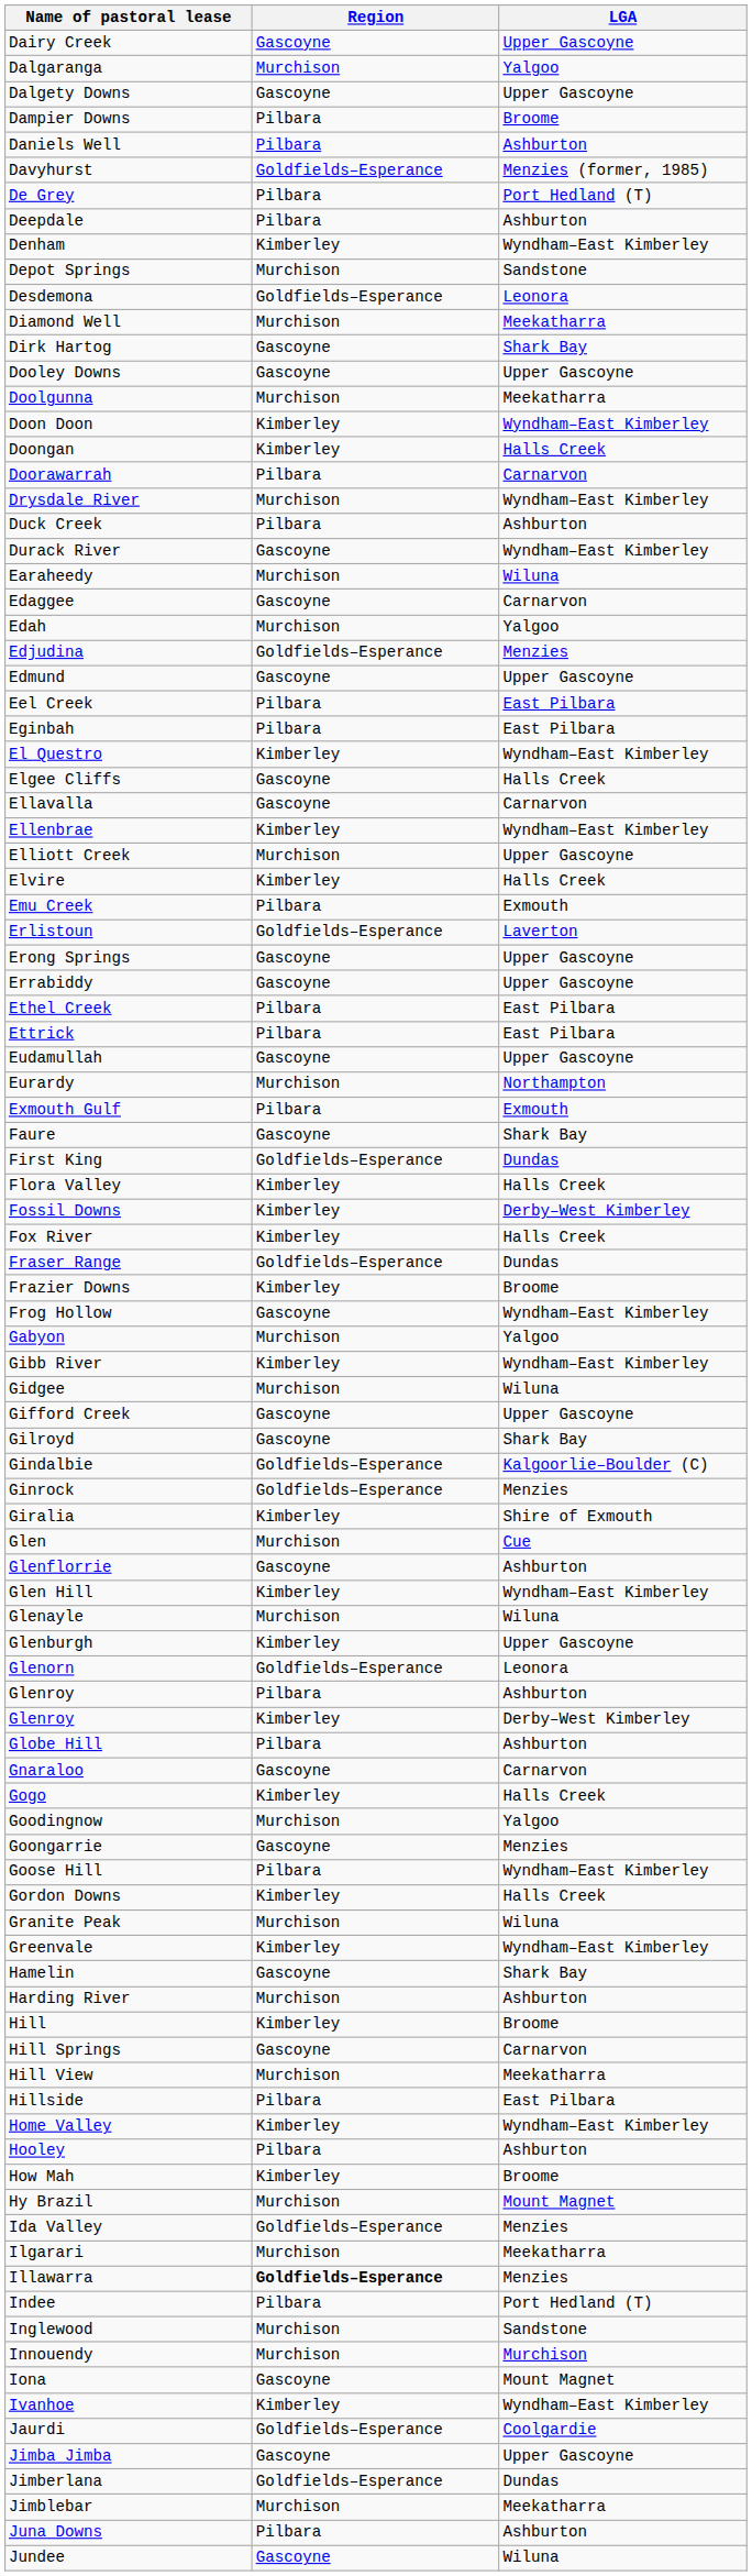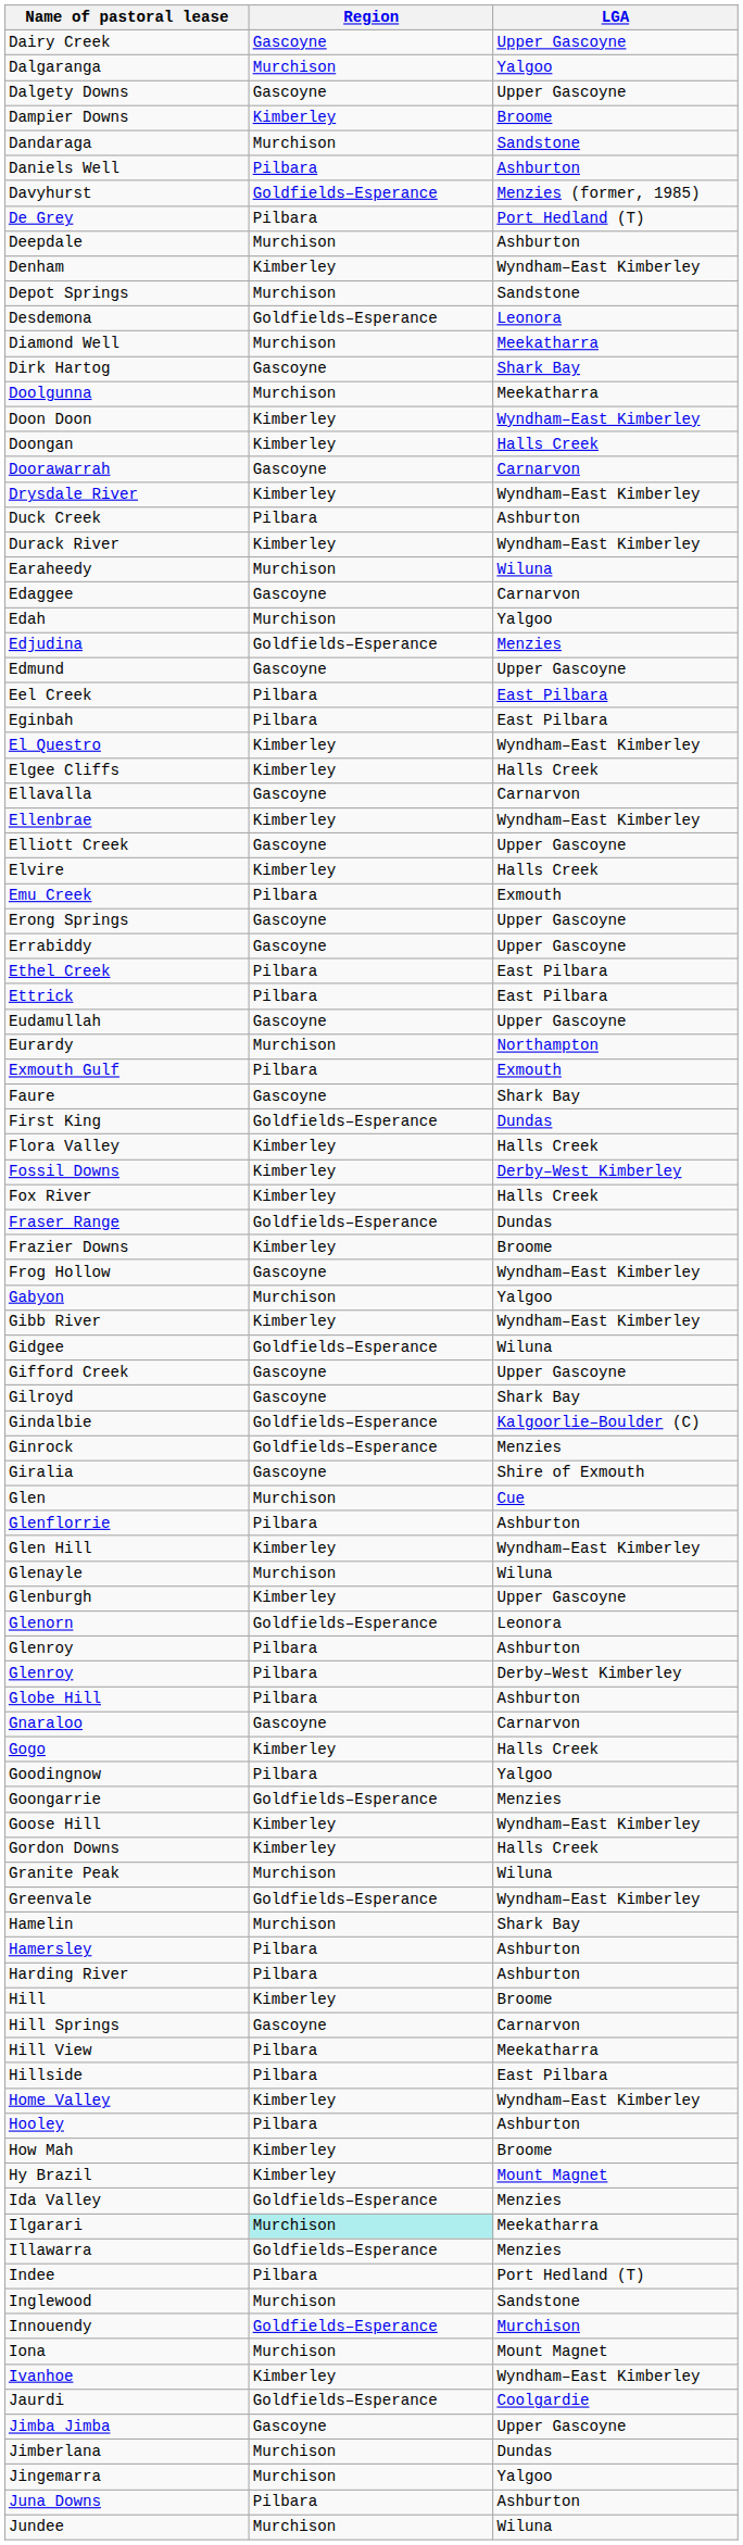 <table class="sortable wikitable">
 <tr>
 <th width="200">Name of pastoral lease</th>
 <th width="200"><a href='#'>Region</a></th>
 <th width="200"><a href='#'>LGA</a></th>
 </tr>
 <tr>
 <td>Dairy Creek</td>
 <td><a href='#'>Gascoyne</a></td>
 <td><a href='#'>Upper Gascoyne</a></td>
 </tr>
 <tr>
 <td>Dalgaranga</td>
 <td><a href='#'>Murchison</a></td>
 <td><a href='#'>Yalgoo</a></td>
 </tr>
 <tr>
 <td>Dalgety Downs</td>
 <td>Gascoyne</td>
 <td>Upper Gascoyne</td>
 </tr>
 <tr>
 <td>Dampier Downs</td>
-<td>Pilbara</td>
+<td><a href='#'>Kimberley</a></td>
 <td><a href='#'>Broome</a></td>
+</tr>
+<tr>
+<td>Dandaraga</td>
+<td>Murchison</td>
+<td><a href='#'>Sandstone</a></td>
 </tr>
 <tr>
 <td>Daniels Well</td>
 <td><a href='#'>Pilbara</a></td>
 <td><a href='#'>Ashburton</a></td>
 </tr>
 <tr>
 <td>Davyhurst</td>
 <td><a href='#'>Goldfields–Esperance</a></td>
 <td><a href='#'>Menzies</a> (former, 1985)</td>
 </tr>
 <tr>
 <td><a href='#'>De Grey</a></td>
 <td>Pilbara</td>
 <td><a href='#'>Port Hedland</a> (T)</td>
 </tr>
 <tr>
 <td>Deepdale</td>
-<td>Pilbara</td>
+<td>Murchison</td>
 <td>Ashburton</td>
 </tr>
 <tr>
 <td>Denham</td>
 <td>Kimberley</td>
 <td>Wyndham–East Kimberley</td>
 </tr>
 <tr>
 <td>Depot Springs</td>
 <td>Murchison</td>
 <td>Sandstone</td>
 </tr>
 <tr>
 <td>Desdemona</td>
 <td>Goldfields–Esperance</td>
 <td><a href='#'>Leonora</a></td>
 </tr>
 <tr>
 <td>Diamond Well</td>
 <td>Murchison</td>
 <td><a href='#'>Meekatharra</a></td>
 </tr>
 <tr>
 <td>Dirk Hartog</td>
 <td>Gascoyne</td>
 <td><a href='#'>Shark Bay</a></td>
 </tr>
 <tr>
-<td>Dooley Downs</td>
-<td>Gascoyne</td>
-<td>Upper Gascoyne</td>
-</tr>
-<tr>
 <td><a href='#'>Doolgunna</a></td>
 <td>Murchison</td>
 <td>Meekatharra</td>
 </tr>
 <tr>
 <td>Doon Doon</td>
 <td>Kimberley</td>
 <td><a href='#'>Wyndham–East Kimberley</a></td>
 </tr>
 <tr>
 <td>Doongan</td>
 <td>Kimberley</td>
 <td><a href='#'>Halls Creek</a></td>
 </tr>
 <tr>
 <td><a href='#'>Doorawarrah</a></td>
-<td>Pilbara</td>
+<td>Gascoyne</td>
 <td><a href='#'>Carnarvon</a></td>
 </tr>
 <tr>
 <td><a href='#'>Drysdale River</a></td>
-<td>Murchison</td>
+<td>Kimberley</td>
 <td>Wyndham–East Kimberley</td>
 </tr>
 <tr>
 <td>Duck Creek</td>
 <td>Pilbara</td>
 <td>Ashburton</td>
 </tr>
 <tr>
 <td>Durack River</td>
-<td>Gascoyne</td>
+<td>Kimberley</td>
 <td>Wyndham–East Kimberley</td>
 </tr>
 <tr>
 <td>Earaheedy</td>
 <td>Murchison</td>
 <td><a href='#'>Wiluna</a></td>
 </tr>
 <tr>
 <td>Edaggee</td>
 <td>Gascoyne</td>
 <td>Carnarvon</td>
 </tr>
 <tr>
 <td>Edah</td>
 <td>Murchison</td>
 <td>Yalgoo</td>
 </tr>
 <tr>
 <td><a href='#'>Edjudina</a></td>
 <td>Goldfields–Esperance</td>
 <td><a href='#'>Menzies</a></td>
 </tr>
 <tr>
 <td>Edmund</td>
 <td>Gascoyne</td>
 <td>Upper Gascoyne</td>
 </tr>
 <tr>
 <td>Eel Creek</td>
 <td>Pilbara</td>
 <td><a href='#'>East Pilbara</a></td>
 </tr>
 <tr>
 <td>Eginbah</td>
 <td>Pilbara</td>
 <td>East Pilbara</td>
 </tr>
 <tr>
 <td><a href='#'>El Questro</a></td>
 <td>Kimberley</td>
 <td>Wyndham–East Kimberley</td>
 </tr>
 <tr>
 <td>Elgee Cliffs</td>
-<td>Gascoyne</td>
+<td>Kimberley</td>
 <td>Halls Creek</td>
 </tr>
 <tr>
 <td>Ellavalla</td>
 <td>Gascoyne</td>
 <td>Carnarvon</td>
 </tr>
 <tr>
 <td><a href='#'>Ellenbrae</a></td>
 <td>Kimberley</td>
 <td>Wyndham–East Kimberley</td>
 </tr>
 <tr>
 <td>Elliott Creek</td>
-<td>Murchison</td>
+<td>Gascoyne</td>
 <td>Upper Gascoyne</td>
 </tr>
 <tr>
 <td>Elvire</td>
 <td>Kimberley</td>
 <td>Halls Creek</td>
 </tr>
 <tr>
 <td><a href='#'>Emu Creek</a></td>
 <td>Pilbara</td>
 <td>Exmouth</td>
-</tr>
-<tr>
-<td><a href='#'>Erlistoun</a></td>
-<td>Goldfields–Esperance</td>
-<td><a href='#'>Laverton</a></td>
 </tr>
 <tr>
 <td>Erong Springs</td>
 <td>Gascoyne</td>
 <td>Upper Gascoyne</td>
 </tr>
 <tr>
 <td>Errabiddy</td>
 <td>Gascoyne</td>
 <td>Upper Gascoyne</td>
 </tr>
 <tr>
 <td><a href='#'>Ethel Creek</a></td>
 <td>Pilbara</td>
 <td>East Pilbara</td>
 </tr>
 <tr>
 <td><a href='#'>Ettrick</a></td>
 <td>Pilbara</td>
 <td>East Pilbara</td>
 </tr>
 <tr>
 <td>Eudamullah</td>
 <td>Gascoyne</td>
 <td>Upper Gascoyne</td>
 </tr>
 <tr>
 <td>Eurardy</td>
 <td>Murchison</td>
 <td><a href='#'>Northampton</a></td>
 </tr>
 <tr>
 <td><a href='#'>Exmouth Gulf</a></td>
 <td>Pilbara</td>
 <td><a href='#'>Exmouth</a></td>
 </tr>
 <tr>
 <td>Faure</td>
 <td>Gascoyne</td>
 <td>Shark Bay</td>
 </tr>
 <tr>
 <td>First King</td>
 <td>Goldfields–Esperance</td>
 <td><a href='#'>Dundas</a></td>
 </tr>
 <tr>
 <td>Flora Valley</td>
 <td>Kimberley</td>
 <td>Halls Creek</td>
 </tr>
 <tr>
 <td><a href='#'>Fossil Downs</a></td>
 <td>Kimberley</td>
 <td><a href='#'>Derby–West Kimberley</a></td>
 </tr>
 <tr>
 <td>Fox River</td>
 <td>Kimberley</td>
 <td>Halls Creek</td>
 </tr>
 <tr>
 <td><a href='#'>Fraser Range</a></td>
 <td>Goldfields–Esperance</td>
 <td>Dundas</td>
 </tr>
 <tr>
 <td>Frazier Downs</td>
 <td>Kimberley</td>
 <td>Broome</td>
 </tr>
 <tr>
 <td>Frog Hollow</td>
 <td>Gascoyne</td>
 <td>Wyndham–East Kimberley</td>
 </tr>
 <tr>
 <td><a href='#'>Gabyon</a></td>
 <td>Murchison</td>
 <td>Yalgoo</td>
 </tr>
 <tr>
 <td>Gibb River</td>
 <td>Kimberley</td>
 <td>Wyndham–East Kimberley</td>
 </tr>
 <tr>
 <td>Gidgee</td>
-<td>Murchison</td>
+<td>Goldfields–Esperance</td>
 <td>Wiluna</td>
 </tr>
 <tr>
 <td>Gifford Creek</td>
 <td>Gascoyne</td>
 <td>Upper Gascoyne</td>
 </tr>
 <tr>
 <td>Gilroyd</td>
 <td>Gascoyne</td>
 <td>Shark Bay</td>
 </tr>
 <tr>
 <td>Gindalbie</td>
 <td>Goldfields–Esperance</td>
 <td><a href='#'>Kalgoorlie–Boulder</a> (C)</td>
 </tr>
 <tr>
 <td>Ginrock</td>
 <td>Goldfields–Esperance</td>
 <td>Menzies</td>
 </tr>
 <tr>
 <td>Giralia</td>
-<td>Kimberley</td>
+<td>Gascoyne</td>
 <td>Shire of Exmouth</td>
 </tr>
 <tr>
 <td>Glen</td>
 <td>Murchison</td>
 <td><a href='#'>Cue</a></td>
 </tr>
 <tr>
 <td><a href='#'>Glenflorrie</a></td>
-<td>Gascoyne</td>
+<td>Pilbara</td>
 <td>Ashburton</td>
 </tr>
 <tr>
 <td>Glen Hill</td>
 <td>Kimberley</td>
 <td>Wyndham–East Kimberley</td>
 </tr>
 <tr>
 <td>Glenayle</td>
 <td>Murchison</td>
 <td>Wiluna</td>
 </tr>
 <tr>
 <td>Glenburgh</td>
 <td>Kimberley</td>
 <td>Upper Gascoyne</td>
 </tr>
 <tr>
 <td><a href='#'>Glenorn</a></td>
 <td>Goldfields–Esperance</td>
 <td>Leonora</td>
 </tr>
 <tr>
 <td>Glenroy</td>
 <td>Pilbara</td>
 <td>Ashburton</td>
 </tr>
 <tr>
 <td><a href='#'>Glenroy</a></td>
-<td>Kimberley</td>
+<td>Pilbara</td>
 <td>Derby–West Kimberley</td>
 </tr>
 <tr>
 <td><a href='#'>Globe Hill</a></td>
 <td>Pilbara</td>
 <td>Ashburton</td>
 </tr>
 <tr>
 <td><a href='#'>Gnaraloo</a></td>
 <td>Gascoyne</td>
 <td>Carnarvon</td>
 </tr>
 <tr>
 <td><a href='#'>Gogo</a></td>
 <td>Kimberley</td>
 <td>Halls Creek</td>
 </tr>
 <tr>
 <td>Goodingnow</td>
-<td>Murchison</td>
+<td>Pilbara</td>
 <td>Yalgoo</td>
 </tr>
 <tr>
 <td>Goongarrie</td>
-<td>Gascoyne</td>
+<td>Goldfields–Esperance</td>
 <td>Menzies</td>
 </tr>
 <tr>
 <td>Goose Hill</td>
-<td>Pilbara</td>
+<td>Kimberley</td>
 <td>Wyndham–East Kimberley</td>
 </tr>
 <tr>
 <td>Gordon Downs</td>
 <td>Kimberley</td>
 <td>Halls Creek</td>
 </tr>
 <tr>
 <td>Granite Peak</td>
 <td>Murchison</td>
 <td>Wiluna</td>
 </tr>
 <tr>
 <td>Greenvale</td>
-<td>Kimberley</td>
+<td>Goldfields–Esperance</td>
 <td>Wyndham–East Kimberley</td>
 </tr>
 <tr>
 <td>Hamelin</td>
-<td>Gascoyne</td>
+<td>Murchison</td>
 <td>Shark Bay</td>
 </tr>
 <tr>
+<td><a href='#'>Hamersley</a></td>
+<td>Pilbara</td>
+<td>Ashburton</td>
+</tr>
+<tr>
 <td>Harding River</td>
-<td>Murchison</td>
+<td>Pilbara</td>
 <td>Ashburton</td>
 </tr>
 <tr>
 <td>Hill</td>
 <td>Kimberley</td>
 <td>Broome</td>
 </tr>
 <tr>
 <td>Hill Springs</td>
 <td>Gascoyne</td>
 <td>Carnarvon</td>
 </tr>
 <tr>
 <td>Hill View</td>
-<td>Murchison</td>
+<td>Pilbara</td>
 <td>Meekatharra</td>
 </tr>
 <tr>
 <td>Hillside</td>
 <td>Pilbara</td>
 <td>East Pilbara</td>
 </tr>
 <tr>
 <td><a href='#'>Home Valley</a></td>
 <td>Kimberley</td>
 <td>Wyndham–East Kimberley</td>
 </tr>
 <tr>
 <td><a href='#'>Hooley</a></td>
 <td>Pilbara</td>
 <td>Ashburton</td>
 </tr>
 <tr>
 <td>How Mah</td>
 <td>Kimberley</td>
 <td>Broome</td>
 </tr>
 <tr>
 <td>Hy Brazil</td>
-<td>Murchison</td>
+<td>Kimberley</td>
 <td><a href='#'>Mount Magnet</a></td>
 </tr>
 <tr>
 <td>Ida Valley</td>
 <td>Goldfields–Esperance</td>
 <td>Menzies</td>
 </tr>
 <tr>
 <td>Ilgarari</td>
-<td>Murchison</td>
+<td style="background: paleturquoise;">Murchison</td>
 <td>Meekatharra</td>
 </tr>
 <tr>
 <td>Illawarra</td>
-<td><strong>Goldfields–Esperance</strong></td>
+<td>Goldfields–Esperance</td>
 <td>Menzies</td>
 </tr>
 <tr>
 <td>Indee</td>
 <td>Pilbara</td>
 <td>Port Hedland (T)</td>
 </tr>
 <tr>
 <td>Inglewood</td>
 <td>Murchison</td>
 <td>Sandstone</td>
 </tr>
 <tr>
 <td>Innouendy</td>
-<td>Murchison</td>
+<td><a href='#'>Goldfields–Esperance</a></td>
 <td><a href='#'>Murchison</a></td>
 </tr>
 <tr>
 <td>Iona</td>
-<td>Gascoyne</td>
+<td>Murchison</td>
 <td>Mount Magnet</td>
 </tr>
 <tr>
 <td><a href='#'>Ivanhoe</a></td>
 <td>Kimberley</td>
 <td>Wyndham–East Kimberley</td>
 </tr>
 <tr>
 <td>Jaurdi</td>
 <td>Goldfields–Esperance</td>
 <td><a href='#'>Coolgardie</a></td>
 </tr>
 <tr>
 <td><a href='#'>Jimba Jimba</a></td>
 <td>Gascoyne</td>
 <td>Upper Gascoyne</td>
 </tr>
 <tr>
 <td>Jimberlana</td>
-<td>Goldfields–Esperance</td>
+<td>Murchison</td>
 <td>Dundas</td>
 </tr>
 <tr>
-<td>Jimblebar</td>
+<td>Jingemarra</td>
 <td>Murchison</td>
-<td>Meekatharra</td>
+<td>Yalgoo</td>
 </tr>
 <tr>
 <td><a href='#'>Juna Downs</a></td>
 <td>Pilbara</td>
 <td>Ashburton</td>
 </tr>
 <tr>
 <td>Jundee</td>
-<td><a href='#'>Gascoyne</a></td>
+<td>Murchison</td>
 <td>Wiluna</td>
 </tr>
 </table>
